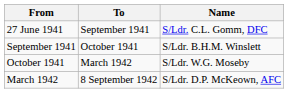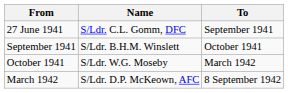 <table class="wikitable">
 <tr>
 <th>From</th>
+<th>Name</th>
 <th>To</th>
-<th>Name</th>
 </tr>
 <tr>
 <td>27 June 1941</td>
+<td><a href='#'>S/Ldr.</a> C.L. Gomm, <a href='#'>DFC</a></td>
 <td>September 1941</td>
-<td><a href='#'>S/Ldr.</a> C.L. Gomm, <a href='#'>DFC</a></td>
 </tr>
 <tr>
 <td>September 1941</td>
+<td>S/Ldr. B.H.M. Winslett</td>
 <td>October 1941</td>
-<td>S/Ldr. B.H.M. Winslett</td>
 </tr>
 <tr>
 <td>October 1941</td>
+<td>S/Ldr. W.G. Moseby</td>
 <td>March 1942</td>
-<td>S/Ldr. W.G. Moseby</td>
 </tr>
 <tr>
 <td>March 1942</td>
+<td>S/Ldr. D.P. McKeown, <a href='#'>AFC</a></td>
 <td>8 September 1942</td>
-<td>S/Ldr. D.P. McKeown, <a href='#'>AFC</a></td>
 </tr>
 </table>
